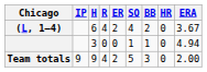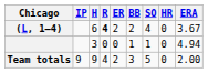 <table class="wikitable sortable plainrowheaders" border="2">
 <tr>
 <th scope="col">Chicago</th>
 <th scope="col"><a href='#'>IP</a></th>
 <th scope="col"><a href='#'>H</a></th>
 <th scope="col"><a href='#'>R</a></th>
 <th scope="col"><a href='#'>ER</a></th>
+<th scope="col"><a href='#'>BB</a></th>
 <th scope="col"><a href='#'>SO</a></th>
-<th scope="col"><a href='#'>BB</a></th>
 <th scope="col"><a href='#'>HR</a></th>
 <th scope="col"><a href='#'>ERA</a></th>
 </tr>
 <tr>
 <th scope="row"> (<a href='#'>L</a>, 1–4)</th>
 <td></td>
 <td>6</td>
-<td>4</td>
+<td><strong>4</strong></td>
+<td>2</td>
 <td>2</td>
 <td>4</td>
-<td>2</td>
 <td>0</td>
 <td>3.67</td>
 </tr>
 <tr>
 <th scope="row"></th>
 <td></td>
 <td>3</td>
 <td>0</td>
 <td>0</td>
 <td>1</td>
 <td>1</td>
 <td>0</td>
 <td>4.94</td>
 </tr>
 <tr>
 <th scope="row"><strong>Team totals</strong></th>
 <td>9</td>
 <td>9</td>
 <td>4</td>
 <td>2</td>
+<td>3</td>
 <td>5</td>
-<td>3</td>
 <td>0</td>
 <td>2.00</td>
 </tr>
 </table>
